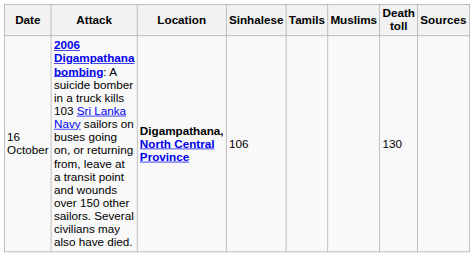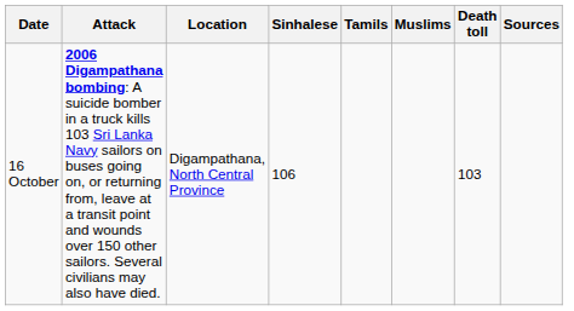 <table class="wikitable" style="width:75%;">
 <tr>
 <th width="10%">Date</th>
 <th width="40%">Attack</th>
 <th width="15%">Location</th>
 <th width="5%">Sinhalese</th>
 <th width="5%">Tamils</th>
 <th width="5%">Muslims</th>
 <th width="5%">Death toll</th>
 <th width="5%">Sources</th>
 </tr>
 <tr>
 <td>16 October</td>
 <td><strong><a href='#'>2006 Digampathana bombing</a></strong>: A suicide bomber in a truck kills 103 <a href='#'>Sri Lanka Navy</a> sailors on buses going on, or returning from, leave at a transit point and wounds over 150 other sailors. Several civilians may also have died.</td>
-<td><strong>Digampathana, <a href='#'>North Central Province</a></strong></td>
+<td>Digampathana, <a href='#'>North Central Province</a></td>
 <td>106</td>
 <td></td>
 <td></td>
-<td>130</td>
+<td>103</td>
 <td></td>
 </tr>
 </table>
